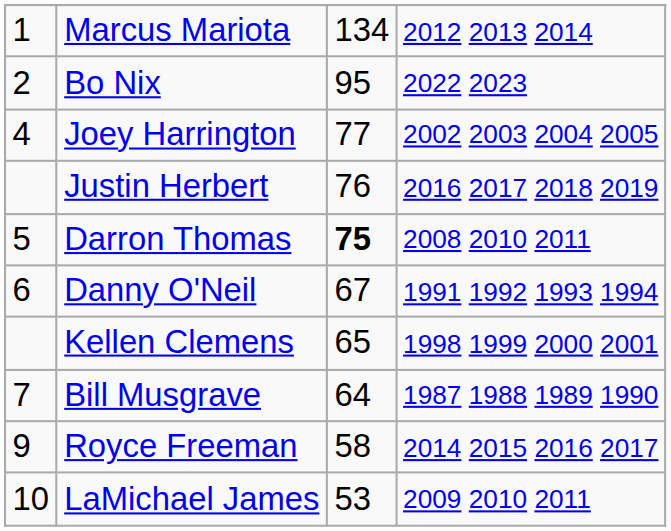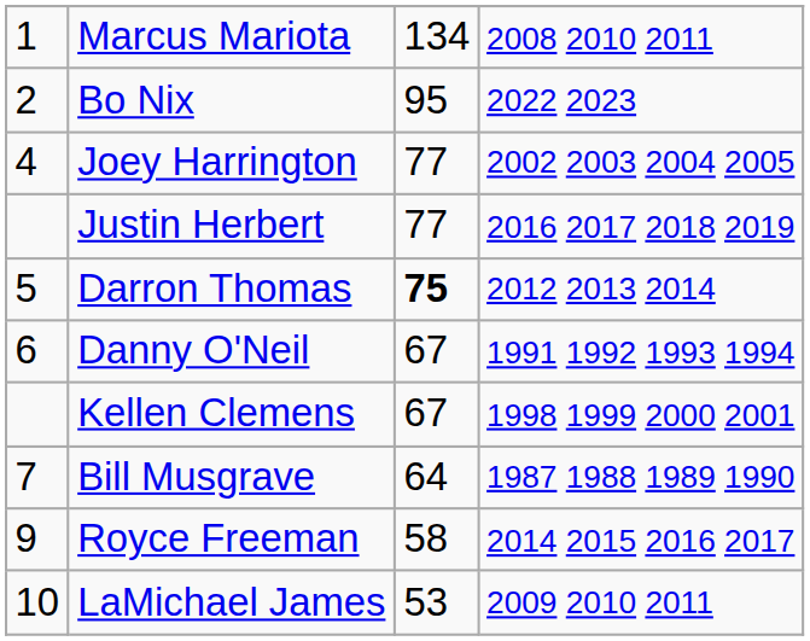 <table class="wikitable">
 <tr>
 </tr>
 <tr>
 <td>1</td>
 <td><a href='#'>Marcus Mariota</a></td>
 <td><abbr>134</abbr></td>
-<td style="font-size:80%;"><a href='#'>2012</a> <a href='#'>2013</a> <a href='#'>2014</a></td>
+<td style="font-size:80%;"><a href='#'>2008</a> <a href='#'>2010</a> <a href='#'>2011</a></td>
 </tr>
 <tr>
 <td>2</td>
 <td><a href='#'>Bo Nix</a></td>
 <td><abbr>95</abbr></td>
 <td style="font-size:80%;"><a href='#'>2022</a> <a href='#'>2023</a></td>
 </tr>
 <tr>
 <td>4</td>
 <td><a href='#'>Joey Harrington</a></td>
 <td><abbr>77</abbr></td>
 <td style="font-size:80%;"><a href='#'>2002</a> <a href='#'>2003</a> <a href='#'>2004</a> <a href='#'>2005</a></td>
 </tr>
 <tr>
 <td></td>
 <td><a href='#'>Justin Herbert</a></td>
-<td><abbr>76</abbr></td>
+<td><abbr>77</abbr></td>
 <td style="font-size:80%;"><a href='#'>2016</a> <a href='#'>2017</a> <a href='#'>2018</a> <a href='#'>2019</a></td>
 </tr>
 <tr>
 <td>5</td>
 <td><a href='#'>Darron Thomas</a></td>
 <td><strong><abbr>75</abbr></strong></td>
-<td style="font-size:80%;"><a href='#'>2008</a> <a href='#'>2010</a> <a href='#'>2011</a></td>
+<td style="font-size:80%;"><a href='#'>2012</a> <a href='#'>2013</a> <a href='#'>2014</a></td>
 </tr>
 <tr>
 <td>6</td>
 <td><a href='#'>Danny O'Neil</a></td>
 <td><abbr>67</abbr></td>
 <td style="font-size:80%;"><a href='#'>1991</a> <a href='#'>1992</a> <a href='#'>1993</a> <a href='#'>1994</a></td>
 </tr>
 <tr>
 <td></td>
 <td><a href='#'>Kellen Clemens</a></td>
-<td><abbr>65</abbr></td>
+<td><abbr>67</abbr></td>
 <td style="font-size:80%;"><a href='#'>1998</a> <a href='#'>1999</a> <a href='#'>2000</a> <a href='#'>2001</a></td>
 </tr>
 <tr>
 <td>7</td>
 <td><a href='#'>Bill Musgrave</a></td>
 <td><abbr>64</abbr></td>
 <td style="font-size:80%;"><a href='#'>1987</a> <a href='#'>1988</a> <a href='#'>1989</a> <a href='#'>1990</a></td>
 </tr>
 <tr>
 <td>9</td>
 <td><a href='#'>Royce Freeman</a></td>
 <td><abbr>58</abbr></td>
 <td style="font-size:80%;"><a href='#'>2014</a> <a href='#'>2015</a> <a href='#'>2016</a> <a href='#'>2017</a></td>
 </tr>
 <tr>
 <td>10</td>
 <td><a href='#'>LaMichael James</a></td>
 <td><abbr>53</abbr></td>
 <td style="font-size:80%;"><a href='#'>2009</a> <a href='#'>2010</a> <a href='#'>2011</a></td>
 </tr>
 </table>
